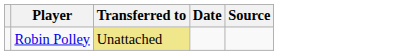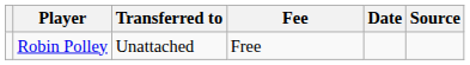 <table class="wikitable plainrowheaders sortable">
 <tr>
 <th></th>
 <th scope="col">Player</th>
 <th>Transferred to</th>
+<th style="width: 120px;">Fee</th>
 <th scope="col">Date</th>
 <th scope="col">Source</th>
 </tr>
 <tr>
 <td align="center"></td>
 <td> <a href='#'>Robin Polley</a></td>
-<td style="background: khaki;">Unattached</td>
+<td>Unattached</td>
+<td>Free</td>
 <td></td>
 <td></td>
 </tr>
 </table>
